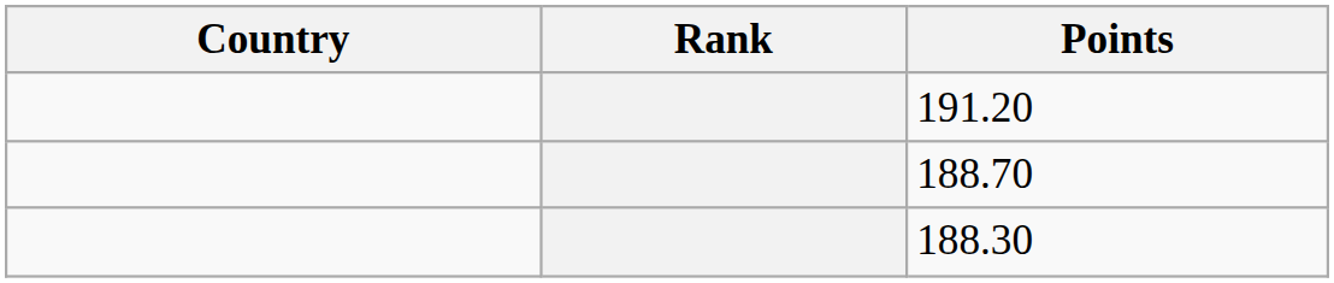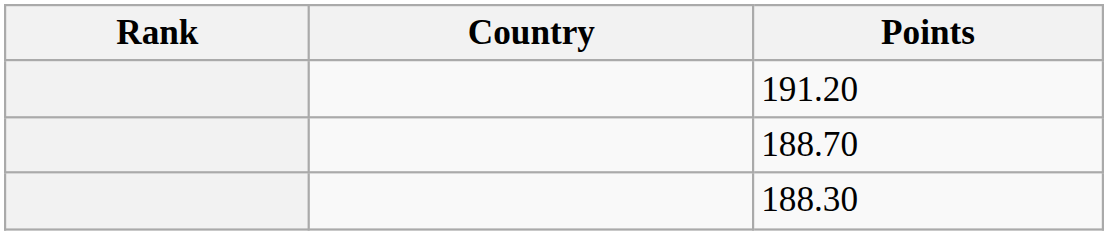 <table class="wikitable" width=500>
 <tr bgcolor="#efefef">
+<th>Rank</th>
 <th>Country</th>
-<th>Rank</th>
 <th>Points</th>
 </tr>
 <tr>
+<th></th>
 <td></td>
-<th></th>
 <td>191.20</td>
 </tr>
 <tr>
+<th></th>
 <td></td>
-<th></th>
 <td>188.70</td>
 </tr>
 <tr>
+<th></th>
 <td></td>
-<th></th>
 <td>188.30</td>
 </tr>
 </table>
